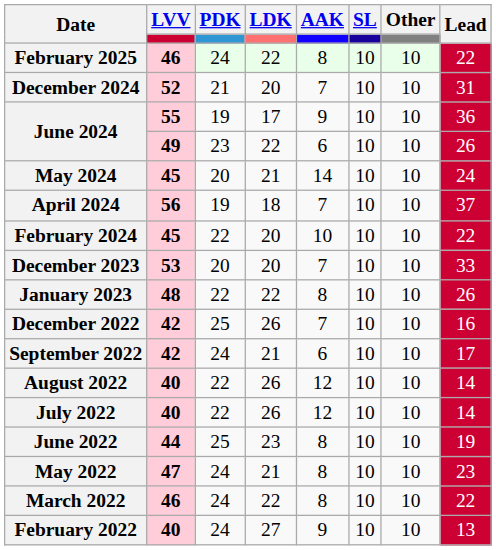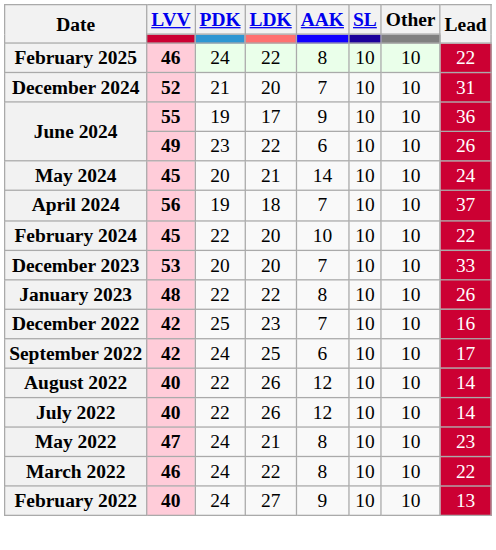 <table class="wikitable sortable" style="text-align:center; font-size:95%; line-height:16px; margin-bottom:0">
 <tr>
 <th rowspan="2">Date</th>
 <th><a href='#'>LVV</a></th>
 <th><a href='#'>PDK</a></th>
 <th><a href='#'>LDK</a></th>
 <th><a href='#'>AAK</a></th>
 <th><a href='#'>SL</a></th>
 <th>Other</th>
 <th rowspan="2">Lead</th>
 </tr>
 <tr>
 <th style="background:#CC0033;"></th>
 <th style="background:#2E96D2;"></th>
 <th style="background:#FF7070;"></th>
 <th style="background:#1100FF;"></th>
 <th style="background:#1B019B;"></th>
 <th style="background:#808080;"></th>
 </tr>
 <tr style="background:#EAFFEA"|>
 <th>February 2025</th>
 <td style="background:#FFCCD9"><strong>46</strong></td>
 <td>24</td>
 <td>22</td>
 <td>8</td>
 <td>10</td>
 <td>10</td>
 <td style="background:#CC0033; color:white;">22</td>
 </tr>
 <tr>
 <th>December 2024</th>
 <td style="background:#FFCCD9"><strong>52</strong></td>
 <td>21</td>
 <td>20</td>
 <td>7</td>
 <td>10</td>
 <td>10</td>
 <td style="background:#CC0033; color:white;">31</td>
 </tr>
 <tr>
 <th rowspan="2">June 2024</th>
 <td style="background:#FFCCD9"><strong>55</strong></td>
 <td>19</td>
 <td>17</td>
 <td>9</td>
 <td>10</td>
 <td>10</td>
 <td style="background:#CC0033; color:white;">36</td>
 </tr>
 <tr>
 <td style="background:#FFCCD9"><strong>49</strong></td>
 <td>23</td>
 <td>22</td>
 <td>6</td>
 <td>10</td>
 <td>10</td>
 <td style="background:#CC0033; color:white;">26</td>
 </tr>
 <tr>
 <th>May 2024</th>
 <td style="background:#FFCCD9"><strong>45</strong></td>
 <td>20</td>
 <td>21</td>
 <td>14</td>
 <td>10</td>
 <td>10</td>
 <td style="background:#CC0033; color:white;">24</td>
 </tr>
 <tr>
 <th>April 2024</th>
 <td style="background:#FFCCD9"><strong>56</strong></td>
 <td>19</td>
 <td>18</td>
 <td>7</td>
 <td>10</td>
 <td>10</td>
 <td style="background:#CC0033; color:white;">37</td>
 </tr>
 <tr>
 <th>February 2024</th>
 <td style="background:#FFCCD9"><strong>45</strong></td>
 <td>22</td>
 <td>20</td>
 <td>10</td>
 <td>10</td>
 <td>10</td>
 <td style="background:#CC0033; color:white;">22</td>
 </tr>
 <tr>
 <th>December 2023</th>
 <td style="background:#FFCCD9"><strong>53</strong></td>
 <td>20</td>
 <td>20</td>
 <td>7</td>
 <td>10</td>
 <td>10</td>
 <td style="background:#CC0033; color:white;">33</td>
 </tr>
 <tr>
 <th>January 2023</th>
 <td style="background:#FFCCD9"><strong>48</strong></td>
 <td>22</td>
 <td>22</td>
 <td>8</td>
 <td>10</td>
 <td>10</td>
 <td style="background:#CC0033; color:white;">26</td>
 </tr>
 <tr>
 <th>December 2022</th>
 <td style="background:#FFCCD9"><strong>42</strong></td>
 <td>25</td>
-<td>26</td>
+<td>23</td>
 <td>7</td>
 <td>10</td>
 <td>10</td>
 <td style="background:#CC0033; color:white;">16</td>
 </tr>
 <tr>
 <th>September 2022</th>
 <td style="background:#FFCCD9"><strong>42</strong></td>
 <td>24</td>
-<td>21</td>
+<td>25</td>
 <td>6</td>
 <td>10</td>
 <td>10</td>
 <td style="background:#CC0033; color:white;">17</td>
 </tr>
 <tr>
 <th>August 2022</th>
 <td style="background:#FFCCD9"><strong>40</strong></td>
 <td>22</td>
 <td>26</td>
 <td>12</td>
 <td>10</td>
 <td>10</td>
 <td style="background:#CC0033; color:white;">14</td>
 </tr>
 <tr>
 <th>July 2022</th>
 <td style="background:#FFCCD9"><strong>40</strong></td>
 <td>22</td>
 <td>26</td>
 <td>12</td>
 <td>10</td>
 <td>10</td>
 <td style="background:#CC0033; color:white;">14</td>
-</tr>
-<tr>
-<th>June 2022</th>
-<td style="background:#FFCCD9"><strong>44</strong></td>
-<td>25</td>
-<td>23</td>
-<td>8</td>
-<td>10</td>
-<td>10</td>
-<td style="background:#CC0033; color:white;">19</td>
 </tr>
 <tr>
 <th>May 2022</th>
 <td style="background:#FFCCD9"><strong>47</strong></td>
 <td>24</td>
 <td>21</td>
 <td>8</td>
 <td>10</td>
 <td>10</td>
 <td style="background:#CC0033; color:white;">23</td>
 </tr>
 <tr>
 <th>March 2022</th>
 <td style="background:#FFCCD9"><strong>46</strong></td>
 <td>24</td>
 <td>22</td>
 <td>8</td>
 <td>10</td>
 <td>10</td>
 <td style="background:#CC0033; color:white;">22</td>
 </tr>
 <tr>
 <th>February 2022</th>
 <td style="background:#FFCCD9"><strong>40</strong></td>
 <td>24</td>
 <td>27</td>
 <td>9</td>
 <td>10</td>
 <td>10</td>
 <td style="background:#CC0033; color:white;">13</td>
 </tr>
 </table>
